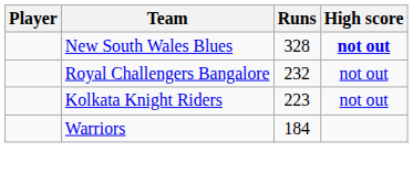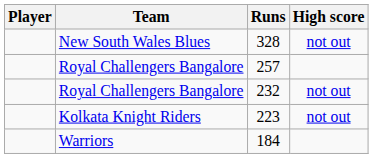 <table class="wikitable" style="text-align:center;">
 <tr>
 <th>Player</th>
 <th>Team</th>
 <th>Runs</th>
 <th>High score</th>
 </tr>
 <tr>
 <td style="text-align:left;"></td>
 <td style="text-align:left;"><a href='#'>New South Wales Blues</a></td>
 <td>328</td>
-<td><strong> <a href='#'>not out</a></strong></td>
+<td> <a href='#'>not out</a></td>
+</tr>
+<tr>
+<td style="text-align:left;"></td>
+<td style="text-align:left;"><a href='#'>Royal Challengers Bangalore</a></td>
+<td>257</td>
+<td></td>
 </tr>
 <tr>
 <td style="text-align:left;"></td>
 <td style="text-align:left;"><a href='#'>Royal Challengers Bangalore</a></td>
 <td>232</td>
 <td> <a href='#'>not out</a></td>
 </tr>
 <tr>
 <td style="text-align:left;"></td>
 <td style="text-align:left;"><a href='#'>Kolkata Knight Riders</a></td>
 <td>223</td>
 <td> <a href='#'>not out</a></td>
 </tr>
 <tr>
 <td style="text-align:left;"></td>
 <td style="text-align:left;"><a href='#'>Warriors</a></td>
 <td>184</td>
 <td></td>
 </tr>
 </table>
